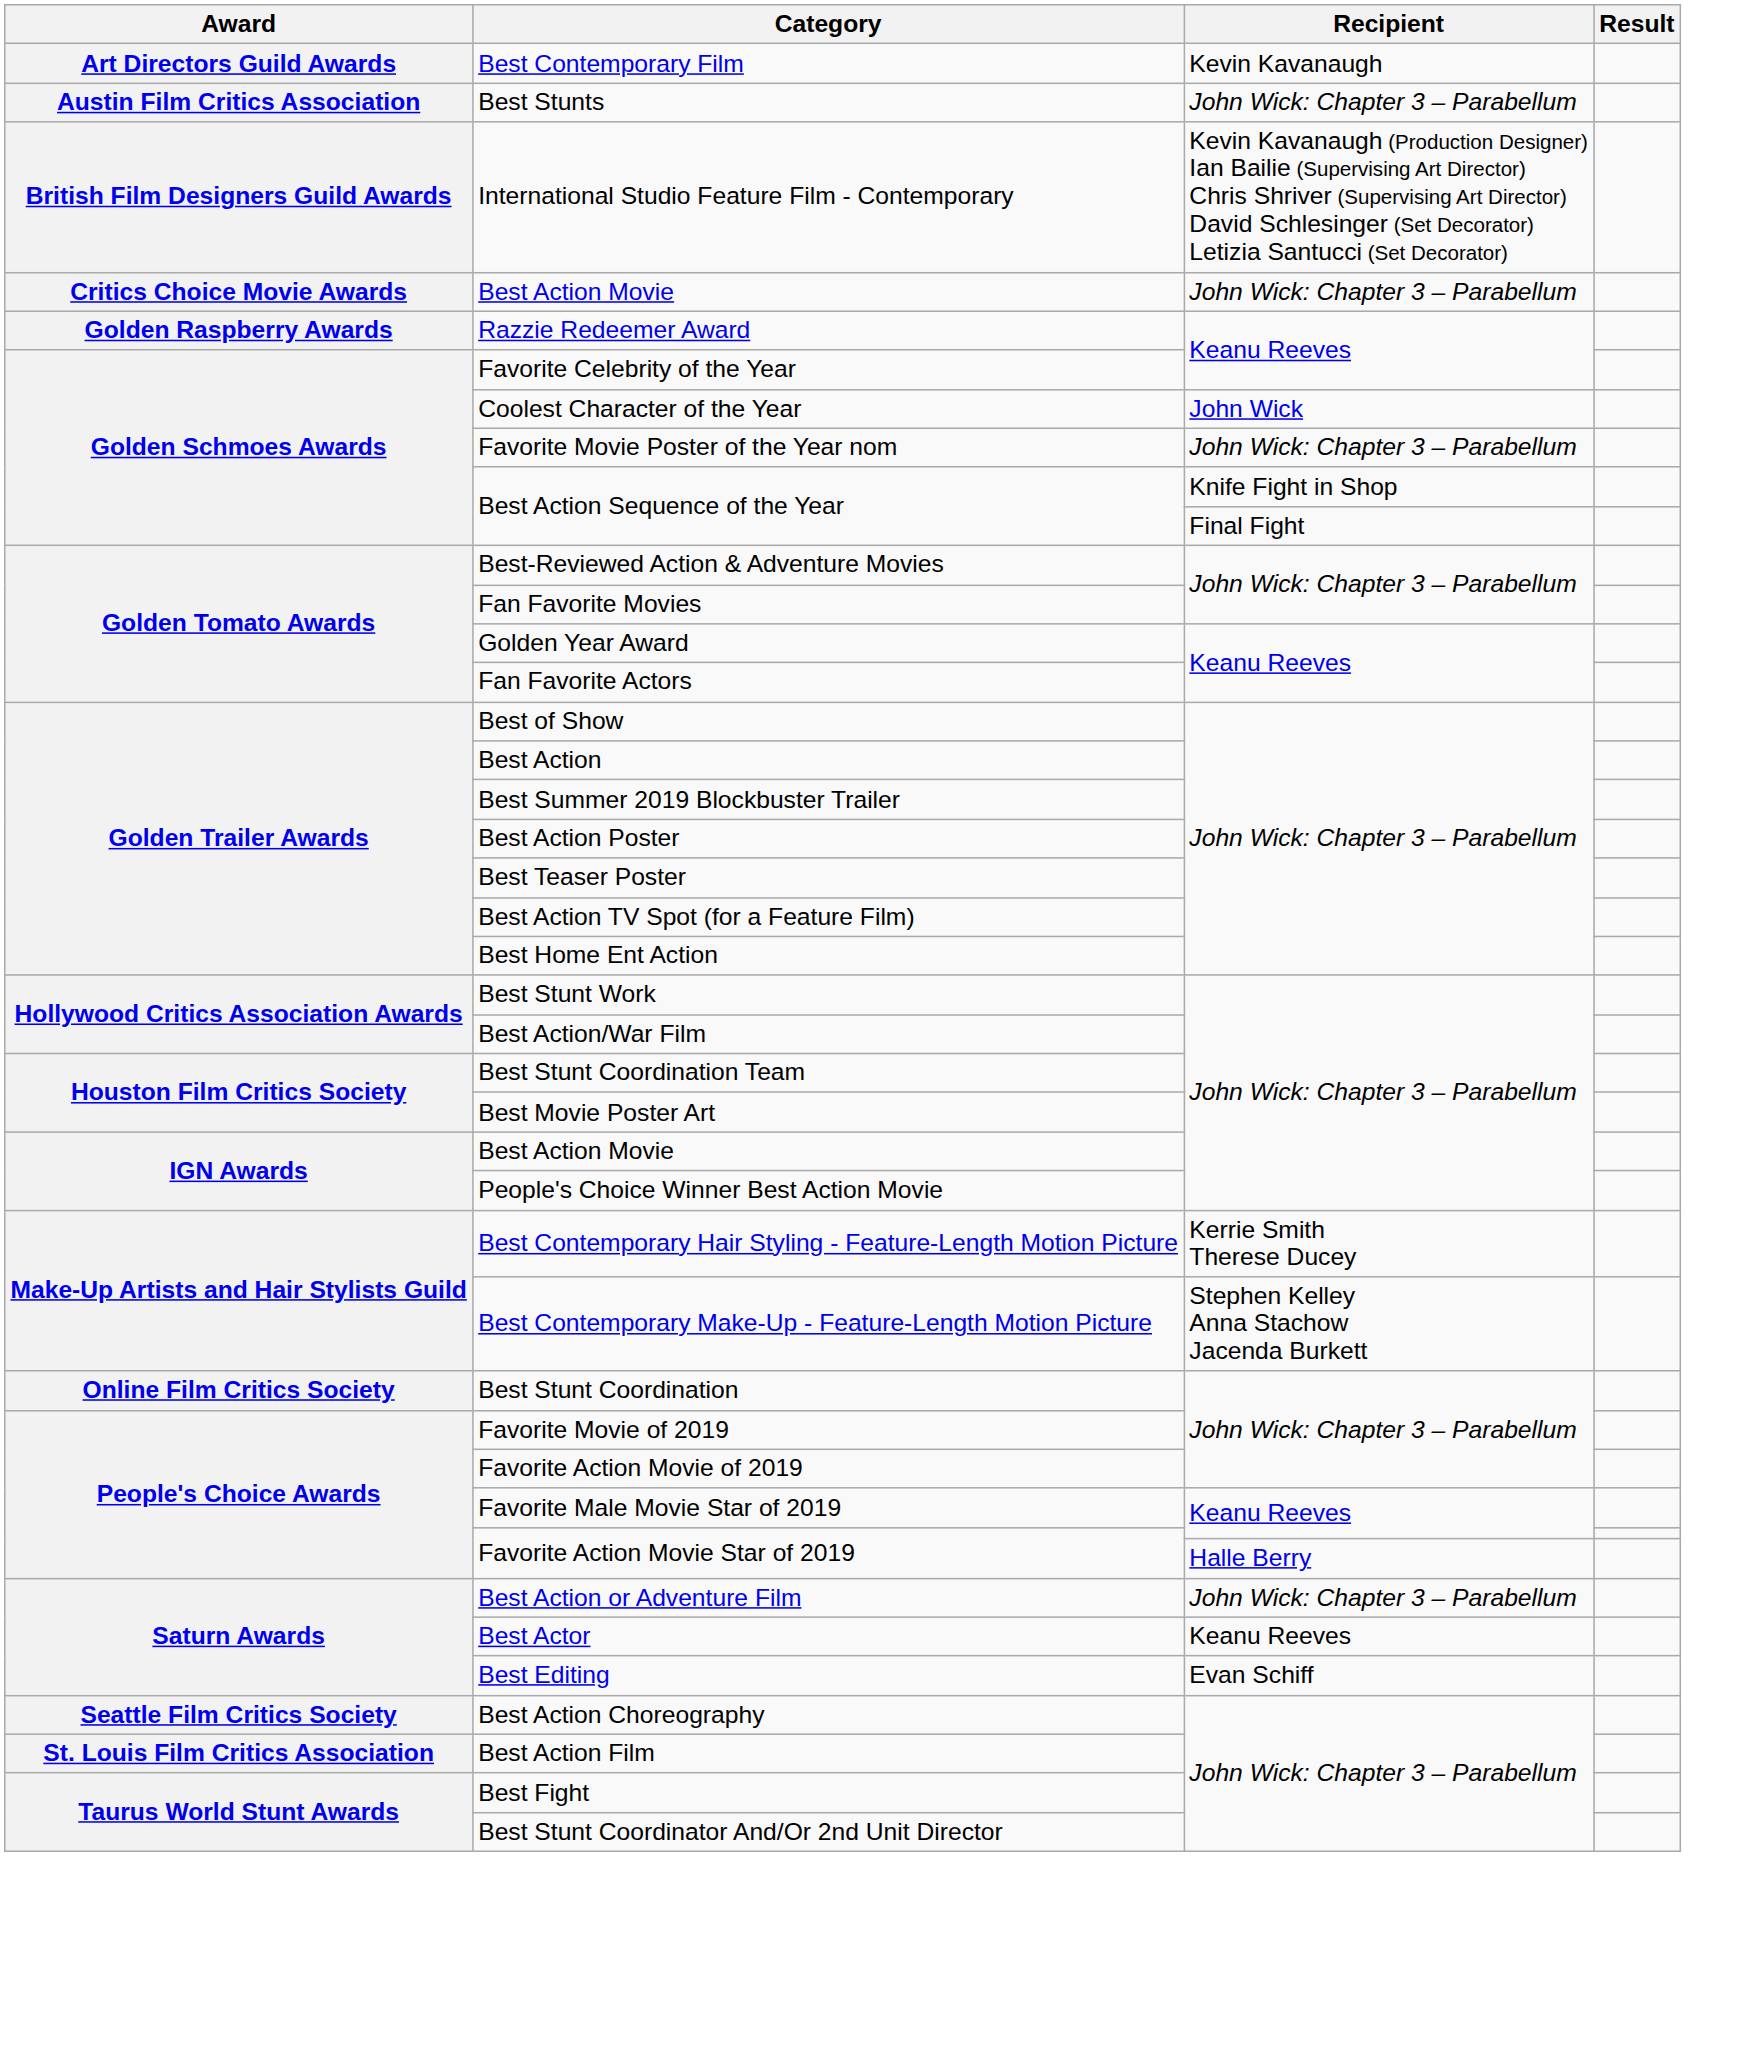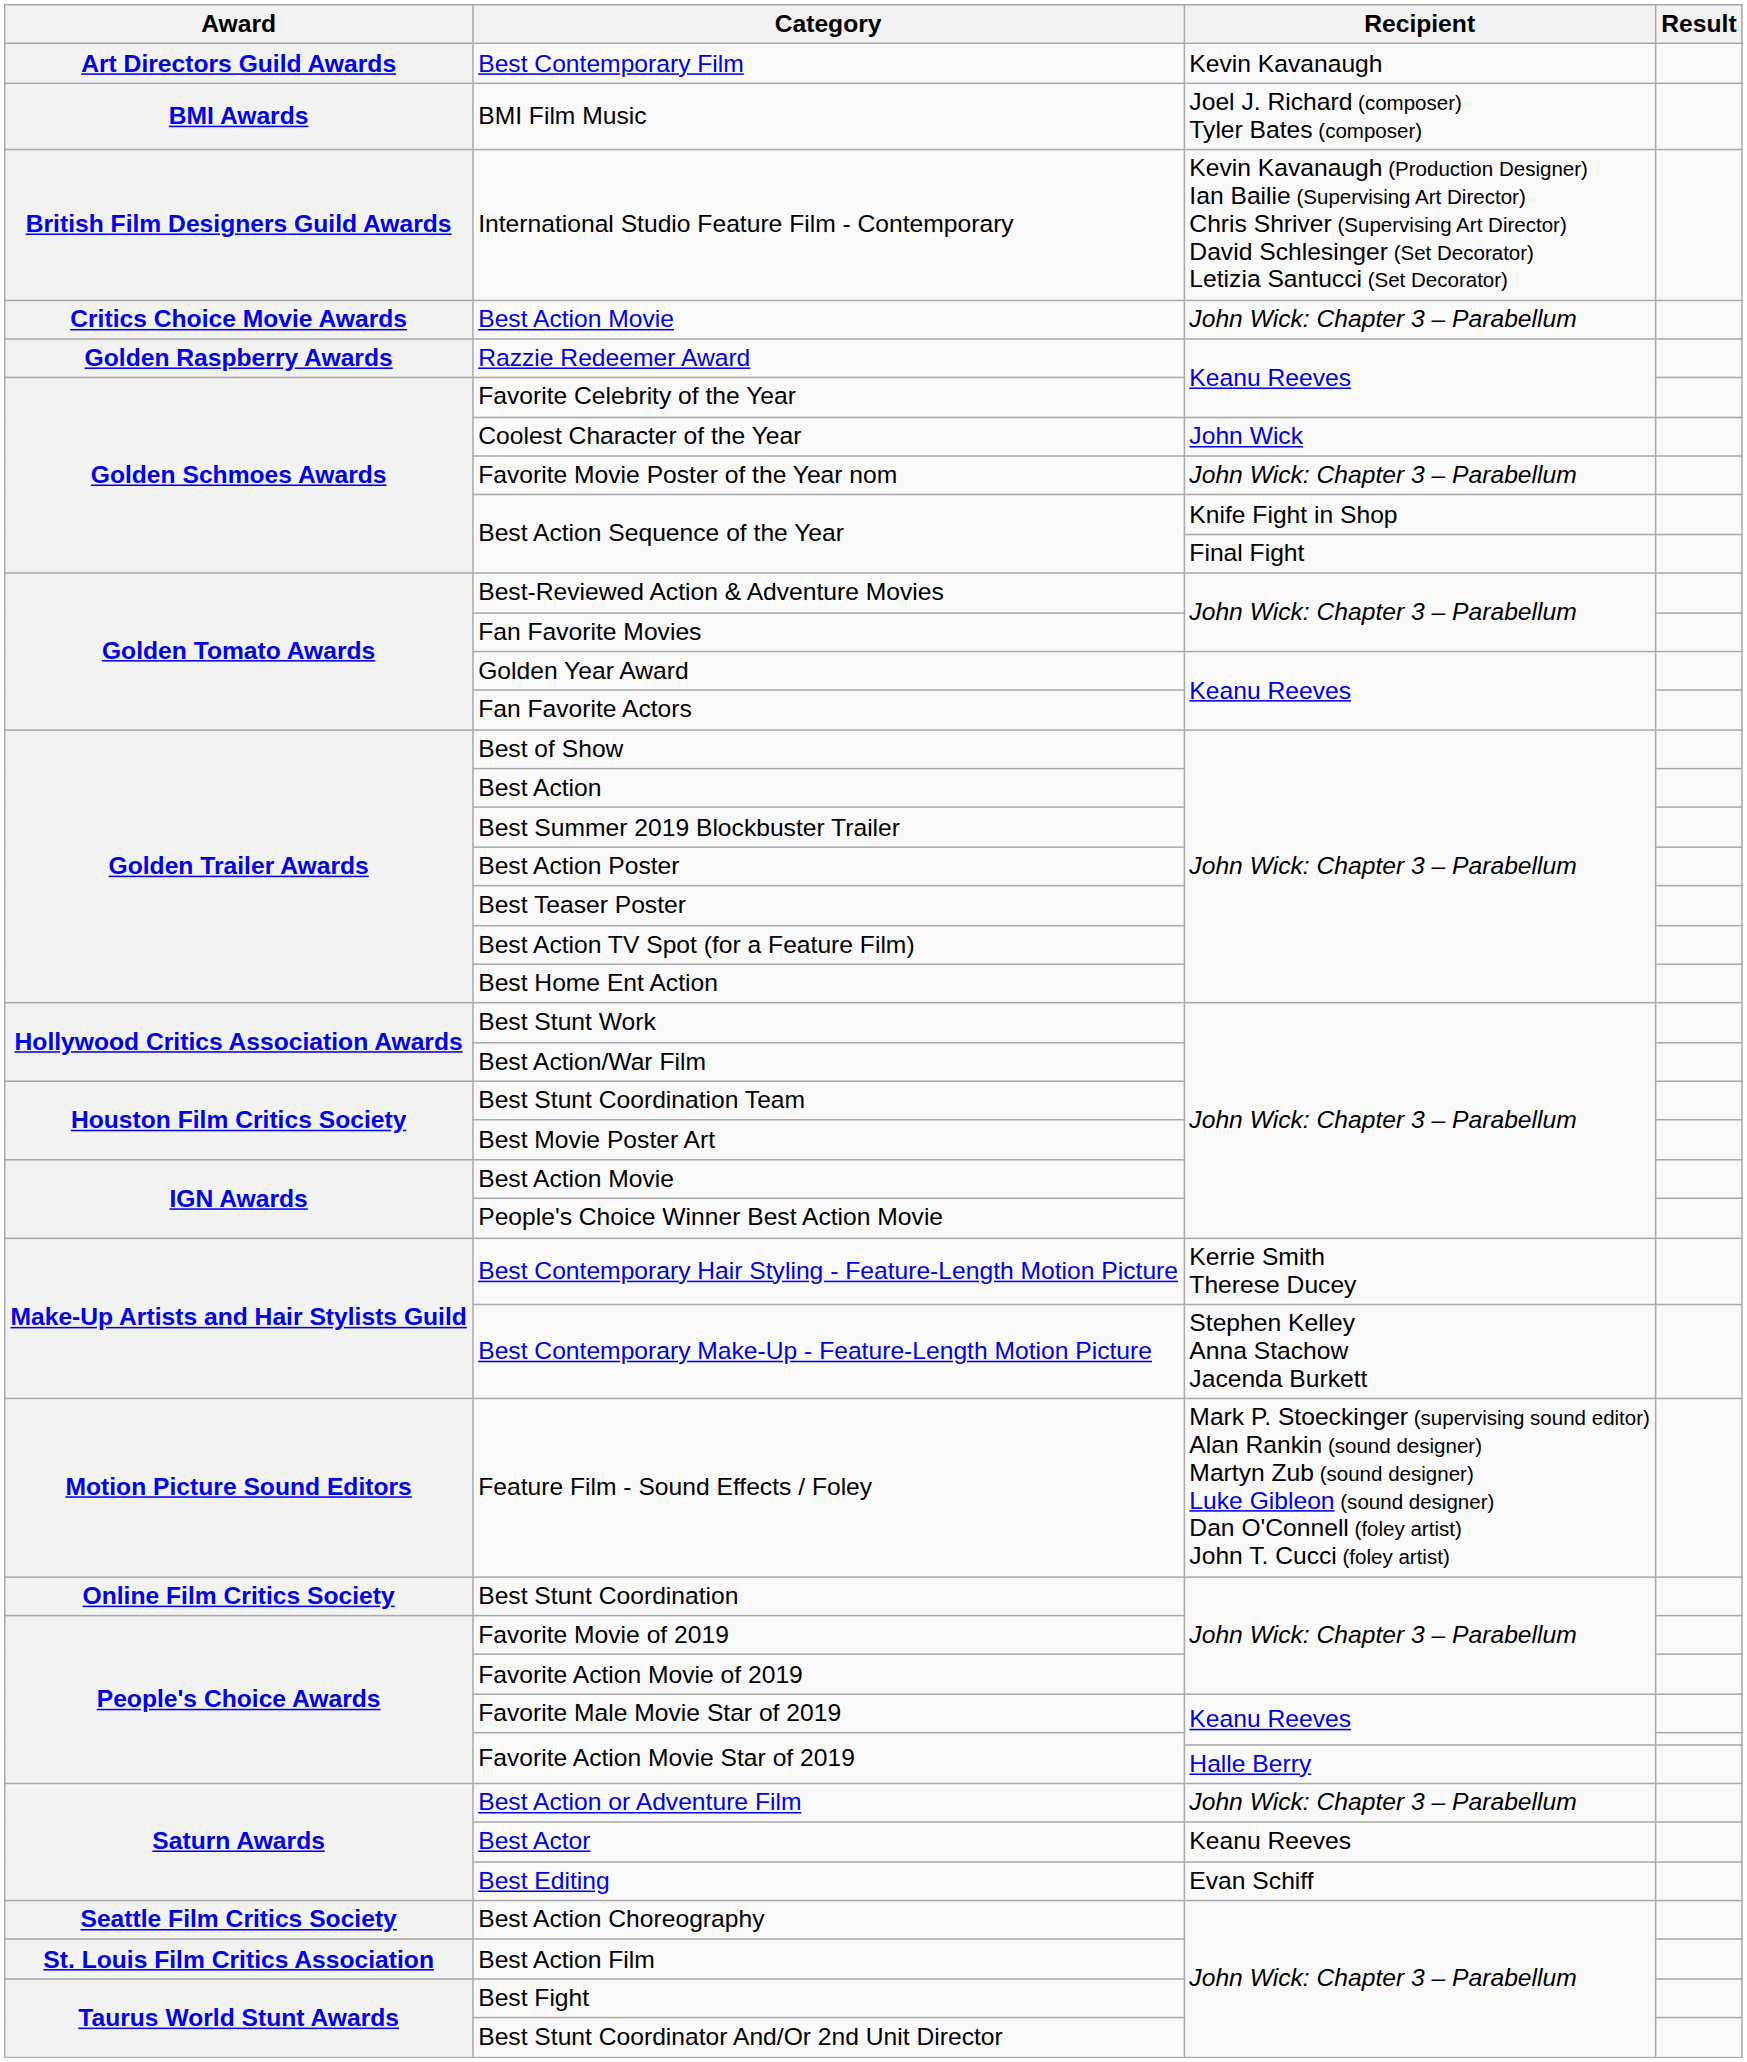 <table class="wikitable plainrowheaders sortable">
 <tr>
 <th scope="col">Award</th>
 <th scope="col">Category</th>
 <th scope="col">Recipient</th>
 <th scope="col">Result</th>
 </tr>
 <tr>
 <th scope="row"><a href='#'>Art Directors Guild Awards</a></th>
 <td><a href='#'>Best Contemporary Film</a></td>
 <td>Kevin Kavanaugh</td>
 <td></td>
 </tr>
 <tr>
-<th scope="row"><a href='#'>Austin Film Critics Association</a></th>
-<td>Best Stunts</td>
-<td><em>John Wick: Chapter 3 – Parabellum</em></td>
+<th scope="row"><a href='#'>BMI Awards</a></th>
+<td>BMI Film Music</td>
+<td>Joel J. Richard<small> (composer)</small> <br>Tyler Bates<small> (composer)</small></td>
 <td></td>
 </tr>
 <tr>
 <th scope="row"><a href='#'>British Film Designers Guild Awards</a></th>
 <td>International Studio Feature Film - Contemporary</td>
 <td>Kevin Kavanaugh<small> (Production Designer)</small> <br>Ian Bailie<small> (Supervising Art Director)</small> <br>Chris Shriver<small> (Supervising Art Director)</small> <br>David Schlesinger<small> (Set Decorator)</small> <br>Letizia Santucci<small> (Set Decorator)</small></td>
 <td></td>
 </tr>
 <tr>
 <th scope="row"><a href='#'>Critics Choice Movie Awards</a></th>
 <td><a href='#'>Best Action Movie</a></td>
 <td><em>John Wick: Chapter 3 – Parabellum</em></td>
 <td></td>
 </tr>
 <tr>
 <th scope="row"><a href='#'>Golden Raspberry Awards</a></th>
 <td><a href='#'>Razzie Redeemer Award</a></td>
 <td rowspan="2"><a href='#'>Keanu Reeves</a></td>
 <td></td>
 </tr>
 <tr>
 <th rowspan="5" scope="row"><a href='#'>Golden Schmoes Awards</a></th>
 <td>Favorite Celebrity of the Year</td>
 <td></td>
 </tr>
 <tr>
 <td>Coolest Character of the Year</td>
 <td><a href='#'>John Wick</a></td>
 <td></td>
 </tr>
 <tr>
 <td>Favorite Movie Poster of the Year nom</td>
 <td><em>John Wick: Chapter 3 – Parabellum</em></td>
 <td></td>
 </tr>
 <tr>
 <td rowspan="2">Best Action Sequence of the Year</td>
 <td>Knife Fight in Shop</td>
 <td></td>
 </tr>
 <tr>
 <td>Final Fight</td>
 <td></td>
 </tr>
 <tr>
 <th rowspan="4" scope="row"><a href='#'>Golden Tomato Awards</a></th>
 <td>Best-Reviewed Action & Adventure Movies</td>
 <td rowspan="2"><em>John Wick: Chapter 3 – Parabellum</em></td>
 <td></td>
 </tr>
 <tr>
 <td>Fan Favorite Movies</td>
 <td></td>
 </tr>
 <tr>
 <td>Golden Year Award</td>
 <td rowspan="2"><a href='#'>Keanu Reeves</a></td>
 <td></td>
 </tr>
 <tr>
 <td>Fan Favorite Actors</td>
 <td></td>
 </tr>
 <tr>
 <th scope="row" rowspan="7"><a href='#'>Golden Trailer Awards</a></th>
 <td>Best of Show</td>
 <td rowspan="7"><em>John Wick: Chapter 3 – Parabellum</em></td>
 <td></td>
 </tr>
 <tr>
 <td>Best Action</td>
 <td></td>
 </tr>
 <tr>
 <td>Best Summer 2019 Blockbuster Trailer</td>
 <td></td>
 </tr>
 <tr>
 <td>Best Action Poster</td>
 <td></td>
 </tr>
 <tr>
 <td>Best Teaser Poster</td>
 <td></td>
 </tr>
 <tr>
 <td>Best Action TV Spot (for a Feature Film)</td>
 <td></td>
 </tr>
 <tr>
 <td>Best Home Ent Action</td>
 <td></td>
 </tr>
 <tr>
 <th scope="row" rowspan="2"><a href='#'>Hollywood Critics Association Awards</a></th>
 <td>Best Stunt Work</td>
 <td rowspan="6"><em>John Wick: Chapter 3 – Parabellum</em></td>
 <td></td>
 </tr>
 <tr>
 <td>Best Action/War Film</td>
 <td></td>
 </tr>
 <tr>
 <th scope="row" rowspan="2"><a href='#'>Houston Film Critics Society</a></th>
 <td>Best Stunt Coordination Team</td>
 <td></td>
 </tr>
 <tr>
 <td>Best Movie Poster Art</td>
 <td></td>
 </tr>
 <tr>
 <th scope="row" rowspan="2"><a href='#'>IGN Awards</a></th>
 <td>Best Action Movie</td>
 <td></td>
 </tr>
 <tr>
 <td>People's Choice Winner Best Action Movie</td>
 <td></td>
 </tr>
 <tr>
 <th scope="row" rowspan="2"><a href='#'>Make-Up Artists and Hair Stylists Guild</a></th>
 <td><a href='#'>Best Contemporary Hair Styling - Feature-Length Motion Picture</a></td>
 <td>Kerrie Smith<br> Therese Ducey</td>
 <td></td>
 </tr>
 <tr>
 <td><a href='#'>Best Contemporary Make-Up - Feature-Length Motion Picture</a></td>
 <td>Stephen Kelley<br> Anna Stachow<br> Jacenda Burkett</td>
 <td></td>
 </tr>
 <tr>
+<th scope="row"><a href='#'>Motion Picture Sound Editors</a></th>
+<td>Feature Film - Sound Effects / Foley</td>
+<td>Mark P. Stoeckinger<small> (supervising sound editor)</small> <br>Alan Rankin<small> (sound designer)</small> <br>Martyn Zub<small> (sound designer)</small> <br><a href='#'>Luke Gibleon</a><small> (sound designer)</small> <br>Dan O'Connell<small> (foley artist)</small> <br>John T. Cucci<small> (foley artist)</small></td>
+<td></td>
+</tr>
+<tr>
 <th scope="row"><a href='#'>Online Film Critics Society</a></th>
 <td>Best Stunt Coordination</td>
 <td rowspan="3"><em>John Wick: Chapter 3 – Parabellum</em></td>
 <td></td>
 </tr>
 <tr>
 <th scope="row" rowspan="5"><a href='#'>People's Choice Awards</a></th>
 <td>Favorite Movie of 2019</td>
 <td></td>
 </tr>
 <tr>
 <td>Favorite Action Movie of 2019</td>
 <td></td>
 </tr>
 <tr>
 <td>Favorite Male Movie Star of 2019</td>
 <td rowspan="2"><a href='#'>Keanu Reeves</a></td>
 <td></td>
 </tr>
 <tr>
 <td rowspan="2">Favorite Action Movie Star of 2019</td>
 <td></td>
 </tr>
 <tr>
 <td><a href='#'>Halle Berry</a></td>
 <td></td>
 </tr>
 <tr>
 <th scope="row" rowspan="3"><a href='#'>Saturn Awards</a></th>
 <td><a href='#'>Best Action or Adventure Film</a></td>
 <td><em>John Wick: Chapter 3 – Parabellum</em></td>
 <td></td>
 </tr>
 <tr>
 <td><a href='#'>Best Actor</a></td>
 <td>Keanu Reeves</td>
 <td></td>
 </tr>
 <tr>
 <td><a href='#'>Best Editing</a></td>
 <td>Evan Schiff</td>
 <td></td>
 </tr>
 <tr>
 <th scope="row"><a href='#'>Seattle Film Critics Society</a></th>
 <td>Best Action Choreography</td>
 <td rowspan="4"><em>John Wick: Chapter 3 – Parabellum</em></td>
 <td></td>
 </tr>
 <tr>
 <th scope="row"><a href='#'>St. Louis Film Critics Association</a></th>
 <td>Best Action Film</td>
 <td></td>
 </tr>
 <tr>
 <th scope="row" rowspan="2"><a href='#'>Taurus World Stunt Awards</a></th>
 <td>Best Fight</td>
 <td></td>
 </tr>
 <tr>
 <td>Best Stunt Coordinator And/Or 2nd Unit Director</td>
 <td></td>
 </tr>
 </table>
